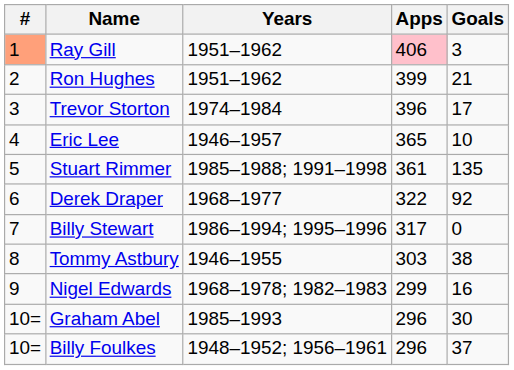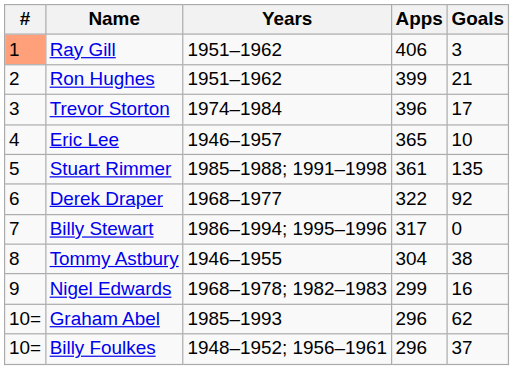 <table class="wikitable">
 <tr>
 <th>#</th>
 <th>Name</th>
 <th>Years</th>
 <th>Apps</th>
 <th>Goals</th>
 </tr>
 <tr>
 <td style="background: lightsalmon;">1</td>
 <td> <a href='#'>Ray Gill</a></td>
 <td>1951–1962</td>
-<td style="background: pink;">406</td>
+<td>406</td>
 <td>3</td>
 </tr>
 <tr>
 <td>2</td>
 <td> <a href='#'>Ron Hughes</a></td>
 <td>1951–1962</td>
 <td>399</td>
 <td>21</td>
 </tr>
 <tr>
 <td>3</td>
 <td> <a href='#'>Trevor Storton</a></td>
 <td>1974–1984</td>
 <td>396</td>
 <td>17</td>
 </tr>
 <tr>
 <td>4</td>
 <td> <a href='#'>Eric Lee</a></td>
 <td>1946–1957</td>
 <td>365</td>
 <td>10</td>
 </tr>
 <tr>
 <td>5</td>
 <td> <a href='#'>Stuart Rimmer</a></td>
 <td>1985–1988; 1991–1998</td>
 <td>361</td>
 <td>135</td>
 </tr>
 <tr>
 <td>6</td>
 <td> <a href='#'>Derek Draper</a></td>
 <td>1968–1977</td>
 <td>322</td>
 <td>92</td>
 </tr>
 <tr>
 <td>7</td>
 <td> <a href='#'>Billy Stewart</a></td>
 <td>1986–1994; 1995–1996</td>
 <td>317</td>
 <td>0</td>
 </tr>
 <tr>
 <td>8</td>
 <td> <a href='#'>Tommy Astbury</a></td>
 <td>1946–1955</td>
-<td>303</td>
+<td>304</td>
 <td>38</td>
 </tr>
 <tr>
 <td>9</td>
 <td> <a href='#'>Nigel Edwards</a></td>
 <td>1968–1978; 1982–1983</td>
 <td>299</td>
 <td>16</td>
 </tr>
 <tr>
 <td>10=</td>
 <td> <a href='#'>Graham Abel</a></td>
 <td>1985–1993</td>
 <td>296</td>
-<td>30</td>
+<td>62</td>
 </tr>
 <tr>
 <td>10=</td>
 <td> <a href='#'>Billy Foulkes</a></td>
 <td>1948–1952; 1956–1961</td>
 <td>296</td>
 <td>37</td>
 </tr>
 </table>
